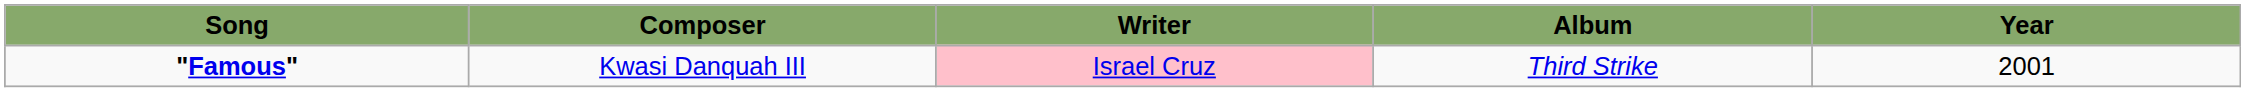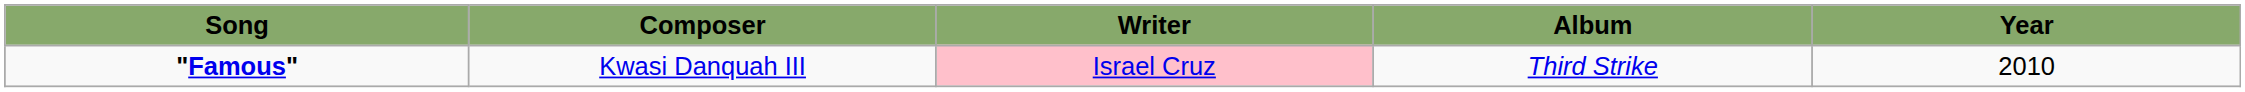 <table class="wikitable" style="margin:0.5em auto; clear:both; font-size:.9em; text-align:center; width:100%">
 <tr>
 <th style="width:500px; background:#87a96b;"><span>Song</span></th>
 <th style="width:500px; background:#87a96b;"><span>Composer</span></th>
 <th style="width:500px; background:#87a96b;"><span>Writer</span></th>
 <th style="width:500px; background:#87a96b;"><span>Album</span></th>
 <th style="width:500px; background:#87a96b;"><span>Year</span></th>
 </tr>
 <tr>
 <td><strong>"<a href='#'>Famous</a>"</strong></td>
 <td><a href='#'>Kwasi Danquah III</a></td>
 <td style="background: pink;"><a href='#'>Israel Cruz</a></td>
 <td><em><a href='#'>Third Strike</a></em></td>
-<td>2001</td>
+<td>2010</td>
 </tr>
 </table>
